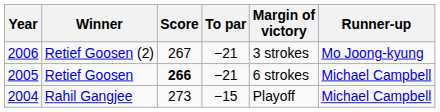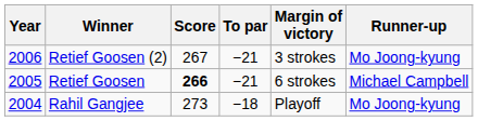 <table class="wikitable" style="font-size:95%;">
 <tr>
 <th>Year</th>
 <th>Winner</th>
 <th>Score</th>
 <th>To par</th>
 <th>Margin of<br>victory</th>
 <th>Runner-up</th>
 </tr>
 <tr>
 <td><a href='#'>2006</a></td>
 <td> <a href='#'>Retief Goosen</a> (2)</td>
 <td align=center>267</td>
 <td align=center>−21</td>
 <td>3 strokes</td>
 <td> <a href='#'>Mo Joong-kyung</a></td>
 </tr>
 <tr>
 <td><a href='#'>2005</a></td>
 <td> <a href='#'>Retief Goosen</a></td>
 <td align=center><strong>266</strong></td>
 <td align=center>−21</td>
 <td>6 strokes</td>
 <td> <a href='#'>Michael Campbell</a></td>
 </tr>
 <tr>
 <td><a href='#'>2004</a></td>
 <td> <a href='#'>Rahil Gangjee</a></td>
 <td align=center>273</td>
-<td align=center>−15</td>
+<td align=center>−18</td>
 <td>Playoff</td>
-<td> <a href='#'>Michael Campbell</a></td>
+<td> <a href='#'>Mo Joong-kyung</a></td>
 </tr>
 </table>
